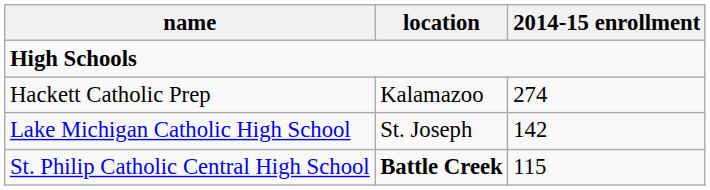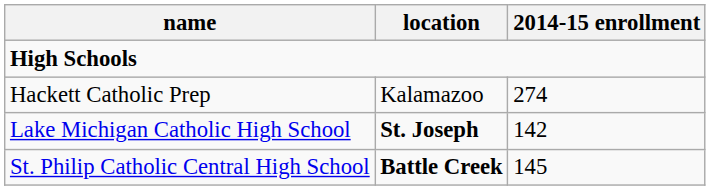 <table class="wikitable sortable">
 <tr>
 <th>name</th>
 <th>location</th>
 <th>2014-15 enrollment</th>
 </tr>
 <tr>
 <td colspan="3"><strong>High Schools</strong></td>
 </tr>
 <tr>
 <td>Hackett Catholic Prep</td>
 <td>Kalamazoo</td>
 <td>274</td>
 </tr>
 <tr>
 <td><a href='#'>Lake Michigan Catholic High School</a></td>
-<td>St. Joseph</td>
+<td><strong>St. Joseph</strong></td>
 <td>142</td>
 </tr>
 <tr>
 <td><a href='#'>St. Philip Catholic Central High School</a></td>
 <td><strong>Battle Creek</strong></td>
-<td>115</td>
+<td>145</td>
 </tr>
 </table>
